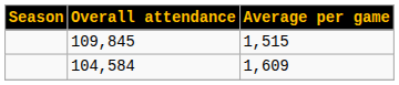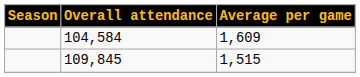 <table class="wikitable sortable plainrowheaders">
 <tr>
 <th style="background:black; color:#ffbf00;">Season</th>
 <th style="background:black; color:#ffbf00;">Overall attendance</th>
 <th style="background:black; color:#ffbf00;">Average per game</th>
 </tr>
 <tr>
 <td></td>
+<td>104,584</td>
+<td>1,609</td>
+</tr>
+<tr>
+<td></td>
 <td>109,845</td>
 <td>1,515</td>
 </tr>
 <tr>
-<td></td>
-<td>104,584</td>
-<td>1,609</td>
-</tr>
-<tr>
 </tr>
 </table>
